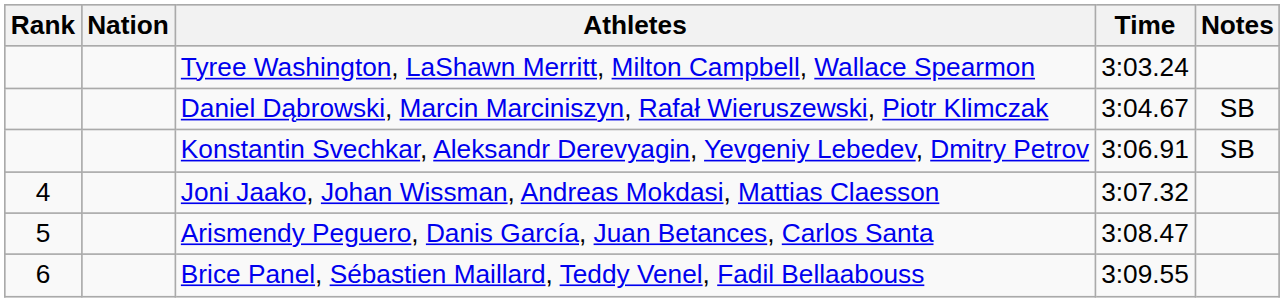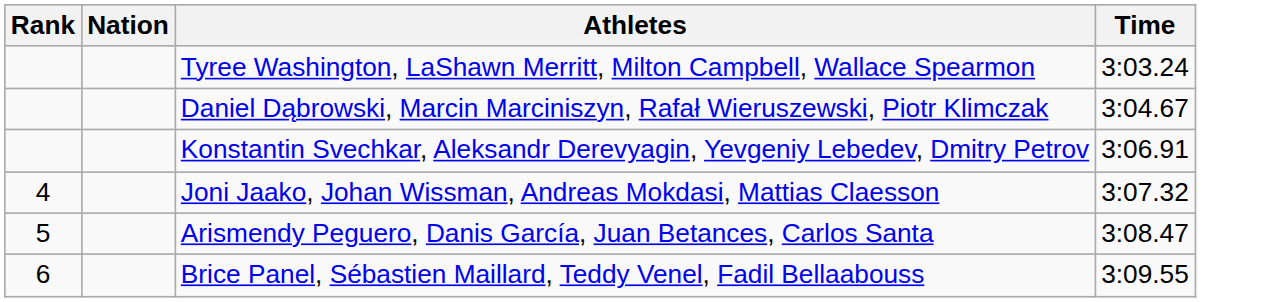 <table class="wikitable sortable" style="text-align:center">
 <tr>
 <th>Rank</th>
 <th>Nation</th>
 <th>Athletes</th>
 <th>Time</th>
-<th>Notes</th>
 </tr>
 <tr>
 <td></td>
 <td align=left></td>
 <td align=left><a href='#'>Tyree Washington</a>, <a href='#'>LaShawn Merritt</a>, <a href='#'>Milton Campbell</a>, <a href='#'>Wallace Spearmon</a></td>
 <td>3:03.24</td>
-<td></td>
 </tr>
 <tr>
 <td></td>
 <td align=left></td>
 <td align=left><a href='#'>Daniel Dąbrowski</a>, <a href='#'>Marcin Marciniszyn</a>, <a href='#'>Rafał Wieruszewski</a>, <a href='#'>Piotr Klimczak</a></td>
 <td>3:04.67</td>
-<td>SB</td>
 </tr>
 <tr>
 <td></td>
 <td align=left></td>
 <td align=left><a href='#'>Konstantin Svechkar</a>, <a href='#'>Aleksandr Derevyagin</a>, <a href='#'>Yevgeniy Lebedev</a>, <a href='#'>Dmitry Petrov</a></td>
 <td>3:06.91</td>
-<td>SB</td>
 </tr>
 <tr>
 <td>4</td>
 <td align=left></td>
 <td align=left><a href='#'>Joni Jaako</a>, <a href='#'>Johan Wissman</a>, <a href='#'>Andreas Mokdasi</a>, <a href='#'>Mattias Claesson</a></td>
 <td>3:07.32</td>
-<td></td>
 </tr>
 <tr>
 <td>5</td>
 <td align=left></td>
 <td align=left><a href='#'>Arismendy Peguero</a>, <a href='#'>Danis García</a>, <a href='#'>Juan Betances</a>, <a href='#'>Carlos Santa</a></td>
 <td>3:08.47</td>
-<td></td>
 </tr>
 <tr>
 <td>6</td>
 <td align=left></td>
 <td align=left><a href='#'>Brice Panel</a>, <a href='#'>Sébastien Maillard</a>, <a href='#'>Teddy Venel</a>, <a href='#'>Fadil Bellaabouss</a></td>
 <td>3:09.55</td>
-<td></td>
 </tr>
 </table>
